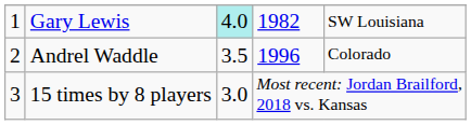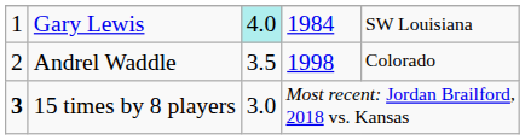 <table class="wikitable">
 <tr>
 </tr>
 <tr>
 <td>1</td>
 <td><a href='#'>Gary Lewis</a></td>
 <td style="background: paleturquoise;">4.0</td>
-<td><a href='#'>1982</a></td>
+<td><a href='#'>1984</a></td>
 <td style="font-size:80%;">SW Louisiana</td>
 </tr>
 <tr>
 <td>2</td>
 <td>Andrel Waddle</td>
 <td>3.5</td>
-<td><a href='#'>1996</a></td>
+<td><a href='#'>1998</a></td>
 <td style="font-size:80%;">Colorado</td>
 </tr>
 <tr>
-<td>3</td>
+<td><strong>3</strong></td>
 <td>15 times by 8 players</td>
 <td>3.0</td>
 <td colspan=2 style="font-size:80%;"><em>Most recent:</em> <a href='#'>Jordan Brailford</a>,<br><a href='#'>2018</a> vs. Kansas</td>
 </tr>
 </table>
